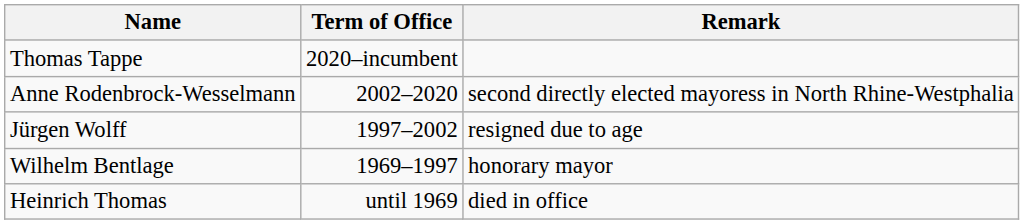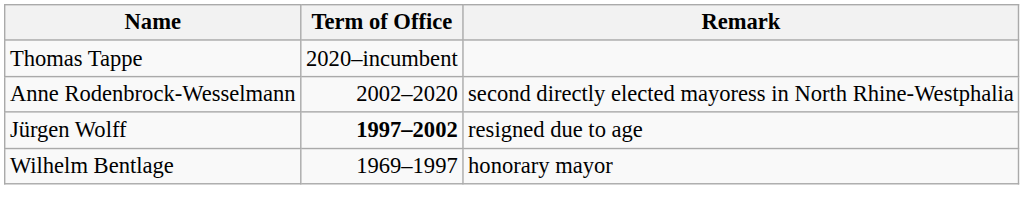 <table class="wikitable">
 <tr>
 <th>Name</th>
 <th>Term of Office</th>
 <th>Remark</th>
 </tr>
 <tr>
 <td>Thomas Tappe</td>
 <td align="right">2020–incumbent</td>
 <td></td>
 </tr>
 <tr>
 <td>Anne Rodenbrock-Wesselmann</td>
 <td align="right">2002–2020</td>
 <td>second directly elected mayoress in North Rhine-Westphalia</td>
 </tr>
 <tr>
 <td>Jürgen Wolff</td>
-<td align="right">1997–2002</td>
+<td align="right"><strong>1997–2002</strong></td>
 <td>resigned due to age</td>
 </tr>
 <tr>
 <td>Wilhelm Bentlage</td>
 <td align="right">1969–1997</td>
 <td>honorary mayor</td>
 </tr>
-<tr>
-<td>Heinrich Thomas</td>
-<td align="right">until 1969</td>
-<td>died in office</td>
-</tr>
 </table>
